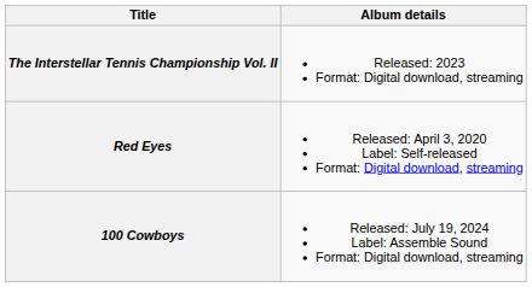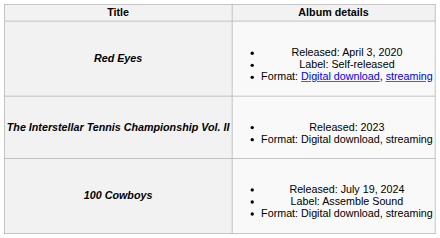 <table class="wikitable plainrowheaders" style="text-align:center;">
 <tr>
 <th scope="col">Title</th>
 <th scope="col">Album details</th>
 </tr>
 <tr>
+<th scope="row"><em>Red Eyes</em></th>
+<td><br><ul><li>Released: April 3, 2020</li><li>Label: Self-released</li><li>Format: <a href='#'>Digital download</a>, <a href='#'>streaming</a></li></ul></td>
+</tr>
+<tr>
 <th scope="row"><em>The Interstellar Tennis Championship Vol. II</em></th>
 <td><br><ul><li>Released: 2023</li><li>Format: Digital download, streaming</li></ul></td>
-</tr>
-<tr>
-<th scope="row"><em>Red Eyes</em></th>
-<td><br><ul><li>Released: April 3, 2020</li><li>Label: Self-released</li><li>Format: <a href='#'>Digital download</a>, <a href='#'>streaming</a></li></ul></td>
 </tr>
 <tr>
 <th scope="row"><em>100 Cowboys</em></th>
 <td><br><ul><li>Released: July 19, 2024</li><li>Label: Assemble Sound</li><li>Format: Digital download, streaming</li></ul></td>
 </tr>
 </table>
